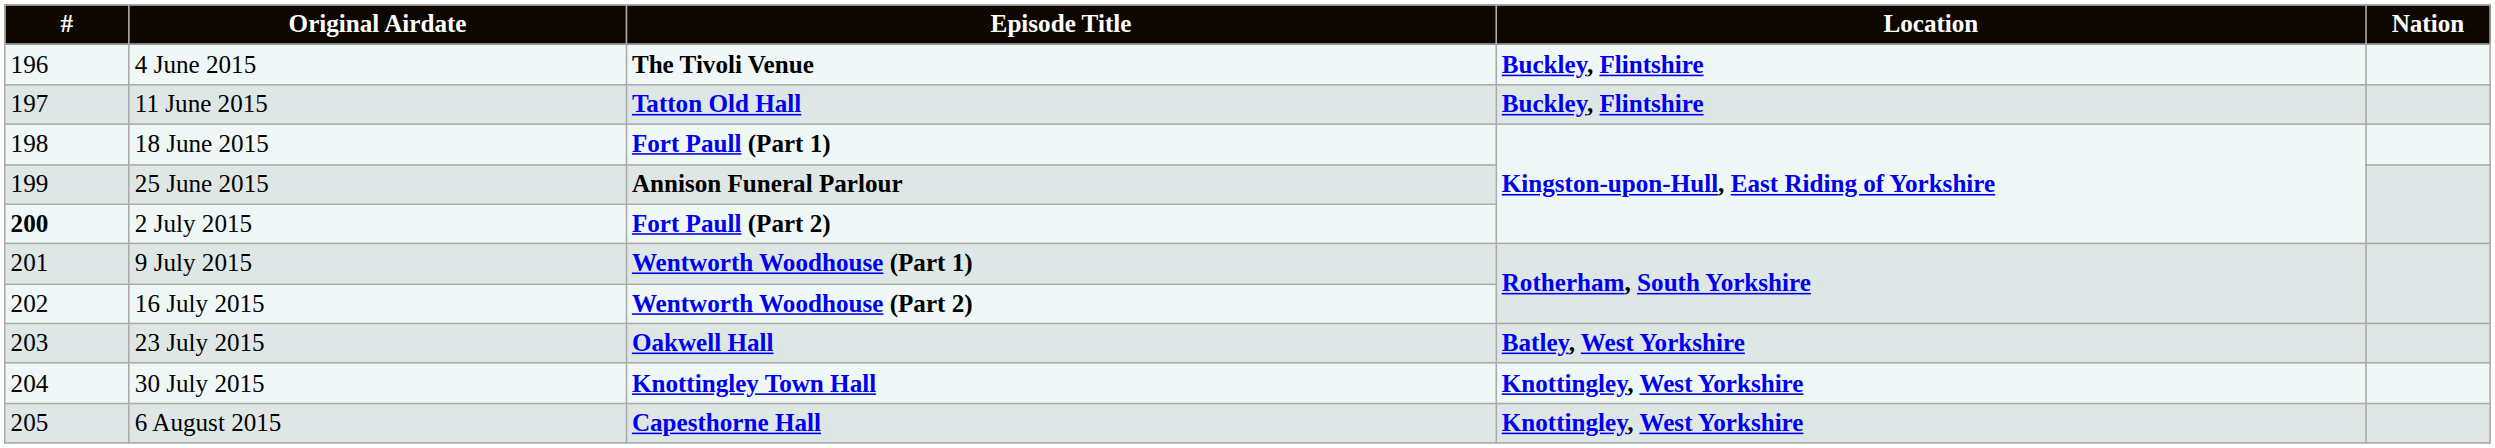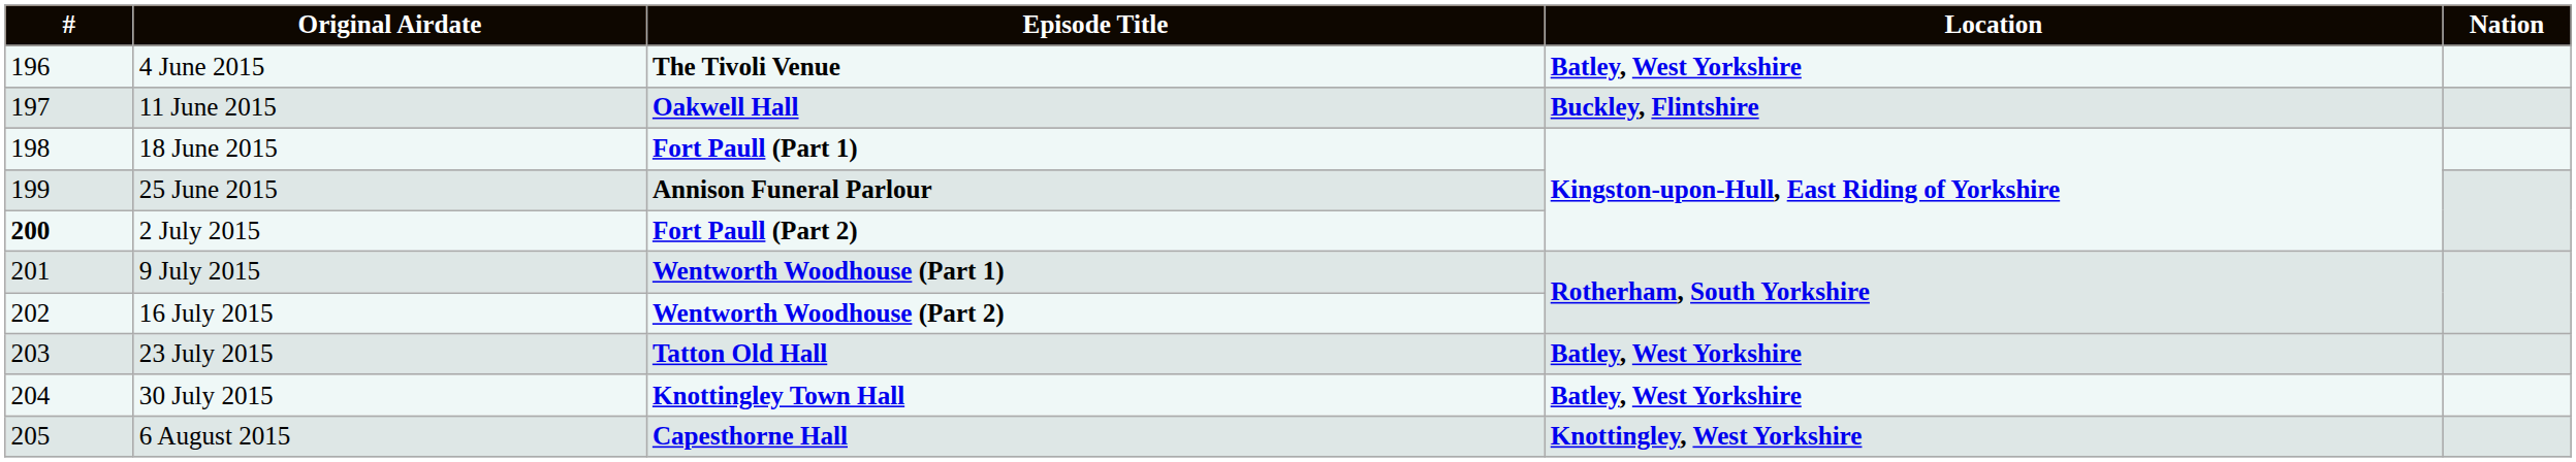 <table class="wikitable" id="series_list" style="margin: auto; width: 100%">
 <tr style="background:#964b00; color:white;">
 <th style="width:5%; background:#0E0700;"><strong>#</strong></th>
 <th style="width:20%; background:#0E0700;"><strong> Original Airdate</strong></th>
 <th style="width:35%; background:#0E0700;"><strong>Episode Title</strong></th>
 <th style="width:35%; background:#0E0700;"><strong>Location</strong></th>
 <th style="width:35%; background:#0E0700;"><strong>Nation</strong></th>
 </tr>
 <tr style="background:#eff8f7;">
 <td>196</td>
 <td>4 June 2015</td>
 <td><strong>The Tivoli Venue</strong></td>
-<td><strong><a href='#'>Buckley</a>, <a href='#'>Flintshire</a></strong></td>
+<td><strong><a href='#'>Batley</a>, <a href='#'>West Yorkshire</a></strong></td>
 <td></td>
 </tr>
 <tr style="background:#dee7e6;">
 <td>197</td>
 <td>11 June 2015</td>
-<td><strong><a href='#'>Tatton Old Hall</a></strong></td>
+<td><strong><a href='#'>Oakwell Hall</a></strong></td>
 <td><strong><a href='#'>Buckley</a>, <a href='#'>Flintshire</a></strong></td>
 <td></td>
 </tr>
 <tr style="background:#eff8f7;">
 <td>198</td>
 <td>18 June 2015</td>
 <td><strong><a href='#'>Fort Paull</a> (Part 1)</strong></td>
 <td rowspan="3"><strong><a href='#'>Kingston-upon-Hull</a>, <a href='#'>East Riding of Yorkshire</a></strong></td>
 <td></td>
 </tr>
 <tr style="background:#dee7e6;">
 <td>199</td>
 <td>25 June 2015</td>
 <td><strong>Annison Funeral Parlour</strong></td>
 <td rowspan="2"></td>
 </tr>
 <tr style="background:#eff8f7;">
 <td><strong>200</strong></td>
 <td>2 July 2015</td>
 <td><strong><a href='#'>Fort Paull</a> (Part 2)</strong></td>
 </tr>
 <tr style="background:#dee7e6;">
 <td>201</td>
 <td>9 July 2015</td>
 <td><strong><a href='#'>Wentworth Woodhouse</a> (Part 1)</strong></td>
 <td rowspan="2"><strong><a href='#'>Rotherham</a>, <a href='#'>South Yorkshire</a></strong></td>
 <td rowspan="2"></td>
 </tr>
 <tr style="background:#eff8f7;">
 <td>202</td>
 <td>16 July 2015</td>
 <td><strong><a href='#'>Wentworth Woodhouse</a> (Part 2)</strong></td>
 </tr>
 <tr style="background:#dee7e6;">
 <td>203</td>
 <td>23 July 2015</td>
-<td><strong><a href='#'>Oakwell Hall</a></strong></td>
+<td><strong><a href='#'>Tatton Old Hall</a></strong></td>
 <td><strong><a href='#'>Batley</a>, <a href='#'>West Yorkshire</a></strong></td>
 <td></td>
 </tr>
 <tr style="background:#eff8f7;">
 <td>204</td>
 <td>30 July 2015</td>
 <td><strong><a href='#'>Knottingley Town Hall</a></strong></td>
-<td><strong><a href='#'>Knottingley</a>, <a href='#'>West Yorkshire</a></strong></td>
+<td><strong><a href='#'>Batley</a>, <a href='#'>West Yorkshire</a></strong></td>
 <td></td>
 </tr>
 <tr style="background:#dee7e6;">
 <td>205</td>
 <td>6 August 2015</td>
 <td><strong><a href='#'>Capesthorne Hall</a></strong></td>
 <td><strong><a href='#'>Knottingley</a>, <a href='#'>West Yorkshire</a></strong></td>
 <td></td>
 </tr>
 </table>
